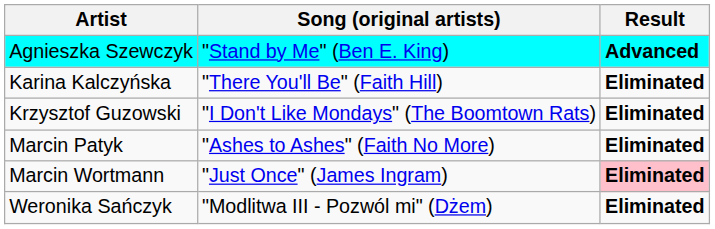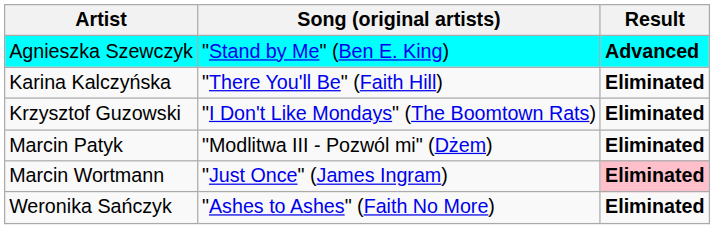 <table class=wikitable>
 <tr>
 <th>Artist</th>
 <th>Song (original artists)</th>
 <th>Result</th>
 </tr>
 <tr style="background:cyan;">
 <td>Agnieszka Szewczyk</td>
 <td>"<a href='#'>Stand by Me</a>" (<a href='#'>Ben E. King</a>)</td>
 <td><strong>Advanced</strong></td>
 </tr>
 <tr>
 <td>Karina Kalczyńska</td>
 <td>"<a href='#'>There You'll Be</a>" (<a href='#'>Faith Hill</a>)</td>
 <td><strong>Eliminated</strong></td>
 </tr>
 <tr>
 <td>Krzysztof Guzowski</td>
 <td>"<a href='#'>I Don't Like Mondays</a>" (<a href='#'>The Boomtown Rats</a>)</td>
 <td><strong>Eliminated</strong></td>
 </tr>
 <tr>
 <td>Marcin Patyk</td>
-<td>"<a href='#'>Ashes to Ashes</a>" (<a href='#'>Faith No More</a>)</td>
+<td>"Modlitwa III - Pozwól mi" (<a href='#'>Dżem</a>)</td>
 <td><strong>Eliminated</strong></td>
 </tr>
 <tr>
 <td>Marcin Wortmann</td>
 <td>"<a href='#'>Just Once</a>" (<a href='#'>James Ingram</a>)</td>
 <td style="background: pink;"><strong>Eliminated</strong></td>
 </tr>
 <tr>
 <td>Weronika Sańczyk</td>
-<td>"Modlitwa III - Pozwól mi" (<a href='#'>Dżem</a>)</td>
+<td>"<a href='#'>Ashes to Ashes</a>" (<a href='#'>Faith No More</a>)</td>
 <td><strong>Eliminated</strong></td>
 </tr>
 </table>
